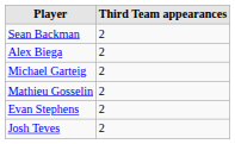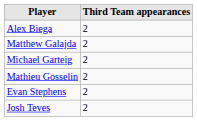 <table class="wikitable">
 <tr>
 <th style="background:#e5e5e5;">Player</th>
 <th style="background:#e5e5e5;">Third Team appearances</th>
 </tr>
 <tr>
-<td><a href='#'>Sean Backman</a></td>
+<td><a href='#'>Alex Biega</a></td>
 <td>2</td>
 </tr>
 <tr>
-<td><a href='#'>Alex Biega</a></td>
+<td><a href='#'>Matthew Galajda</a></td>
 <td>2</td>
 </tr>
 <tr>
 <td><a href='#'>Michael Garteig</a></td>
 <td>2</td>
 </tr>
 <tr>
 <td><a href='#'>Mathieu Gosselin</a></td>
 <td>2</td>
 </tr>
 <tr>
 <td><a href='#'>Evan Stephens</a></td>
 <td>2</td>
 </tr>
 <tr>
 <td><a href='#'>Josh Teves</a></td>
 <td>2</td>
 </tr>
 </table>
